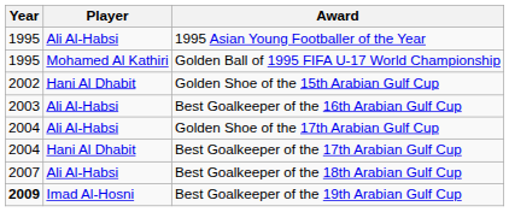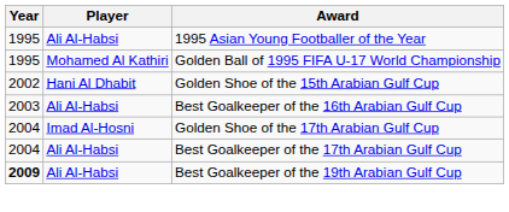 <table class="wikitable">
 <tr>
 <th>Year</th>
 <th>Player</th>
 <th>Award</th>
 </tr>
 <tr>
 <td align=center>1995</td>
 <td><a href='#'>Ali Al-Habsi</a></td>
 <td>1995 <a href='#'>Asian Young Footballer of the Year</a></td>
 </tr>
 <tr>
 <td align=center>1995</td>
 <td><a href='#'>Mohamed Al Kathiri</a></td>
 <td>Golden Ball of <a href='#'>1995 FIFA U-17 World Championship</a></td>
 </tr>
 <tr>
 <td align=center>2002</td>
 <td><a href='#'>Hani Al Dhabit</a></td>
 <td>Golden Shoe of the <a href='#'>15th Arabian Gulf Cup</a></td>
 </tr>
 <tr>
 <td align=center>2003</td>
 <td><a href='#'>Ali Al-Habsi</a></td>
 <td>Best Goalkeeper of the <a href='#'>16th Arabian Gulf Cup</a></td>
 </tr>
 <tr>
 <td align=center>2004</td>
-<td><a href='#'>Ali Al-Habsi</a></td>
+<td><a href='#'>Imad Al-Hosni</a></td>
 <td>Golden Shoe of the <a href='#'>17th Arabian Gulf Cup</a></td>
 </tr>
 <tr>
 <td align=center>2004</td>
-<td><a href='#'>Hani Al Dhabit</a></td>
+<td><a href='#'>Ali Al-Habsi</a></td>
 <td>Best Goalkeeper of the <a href='#'>17th Arabian Gulf Cup</a></td>
 </tr>
 <tr>
-<td align=center>2007</td>
+<td align=center><strong>2009</strong></td>
 <td><a href='#'>Ali Al-Habsi</a></td>
-<td>Best Goalkeeper of the <a href='#'>18th Arabian Gulf Cup</a></td>
-</tr>
-<tr>
-<td align=center><strong>2009</strong></td>
-<td><a href='#'>Imad Al-Hosni</a></td>
 <td>Best Goalkeeper of the <a href='#'>19th Arabian Gulf Cup</a></td>
 </tr>
 </table>
